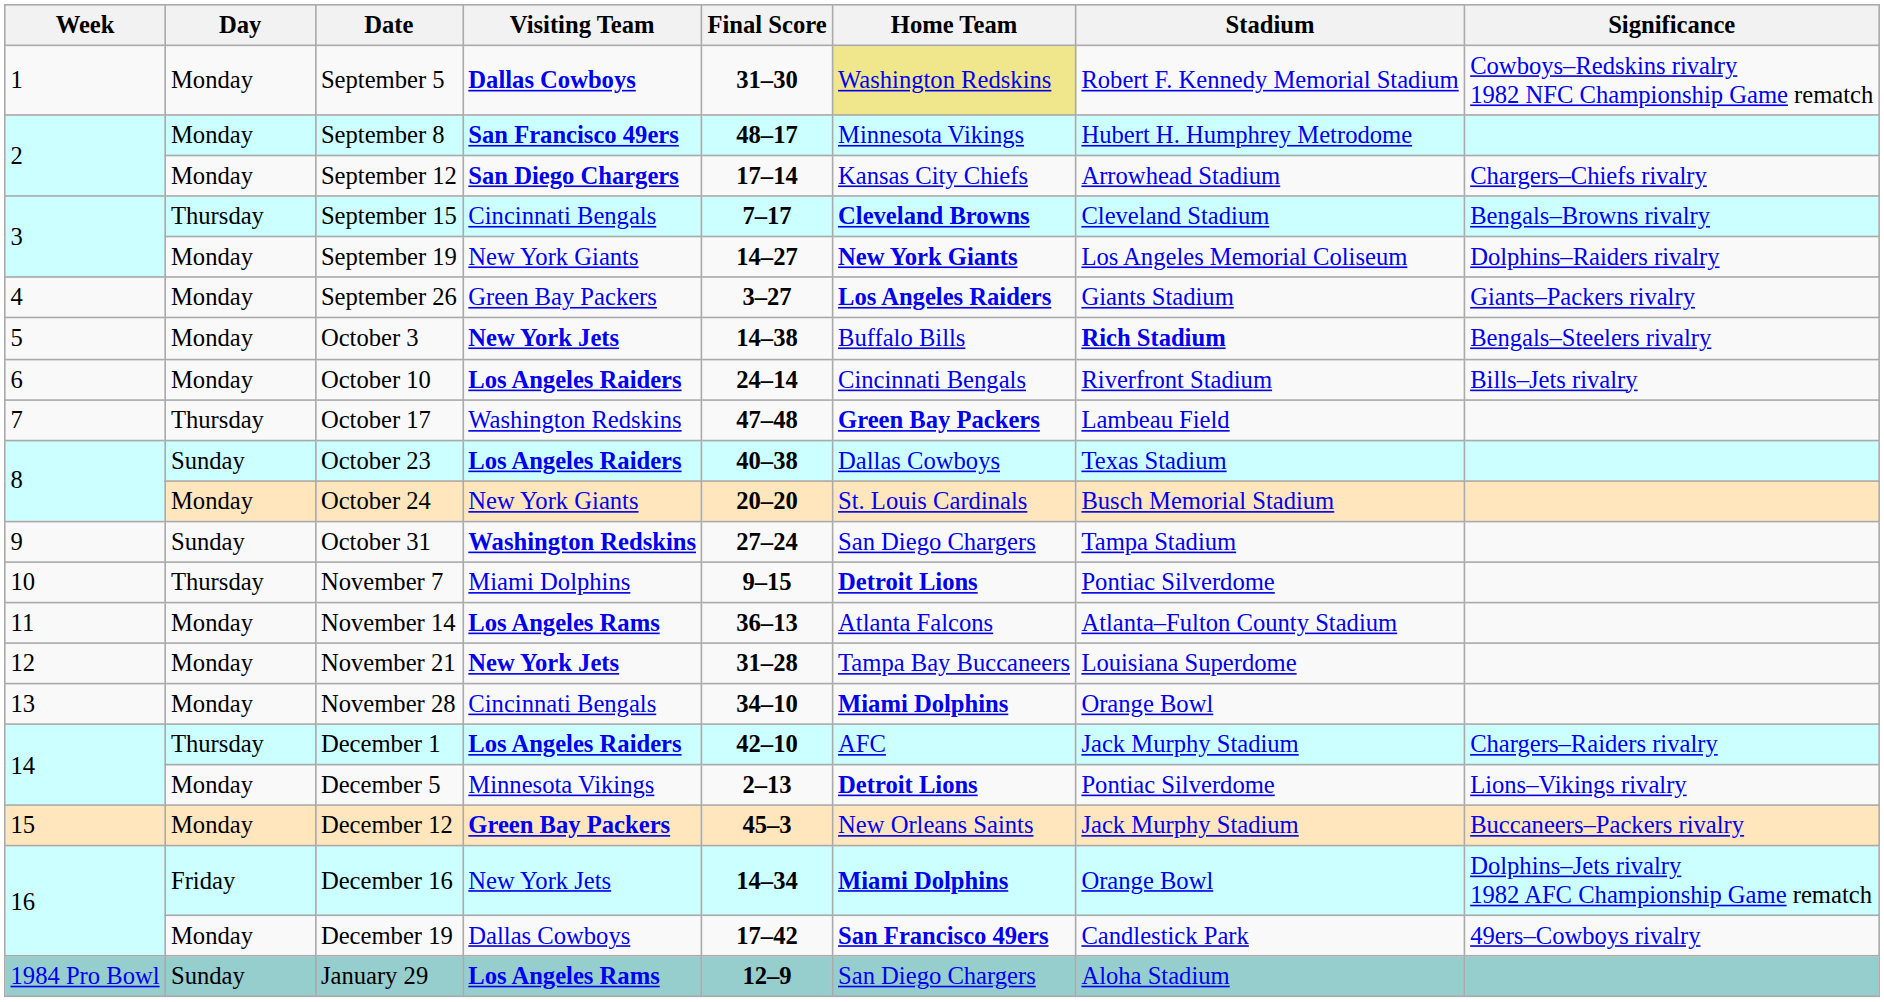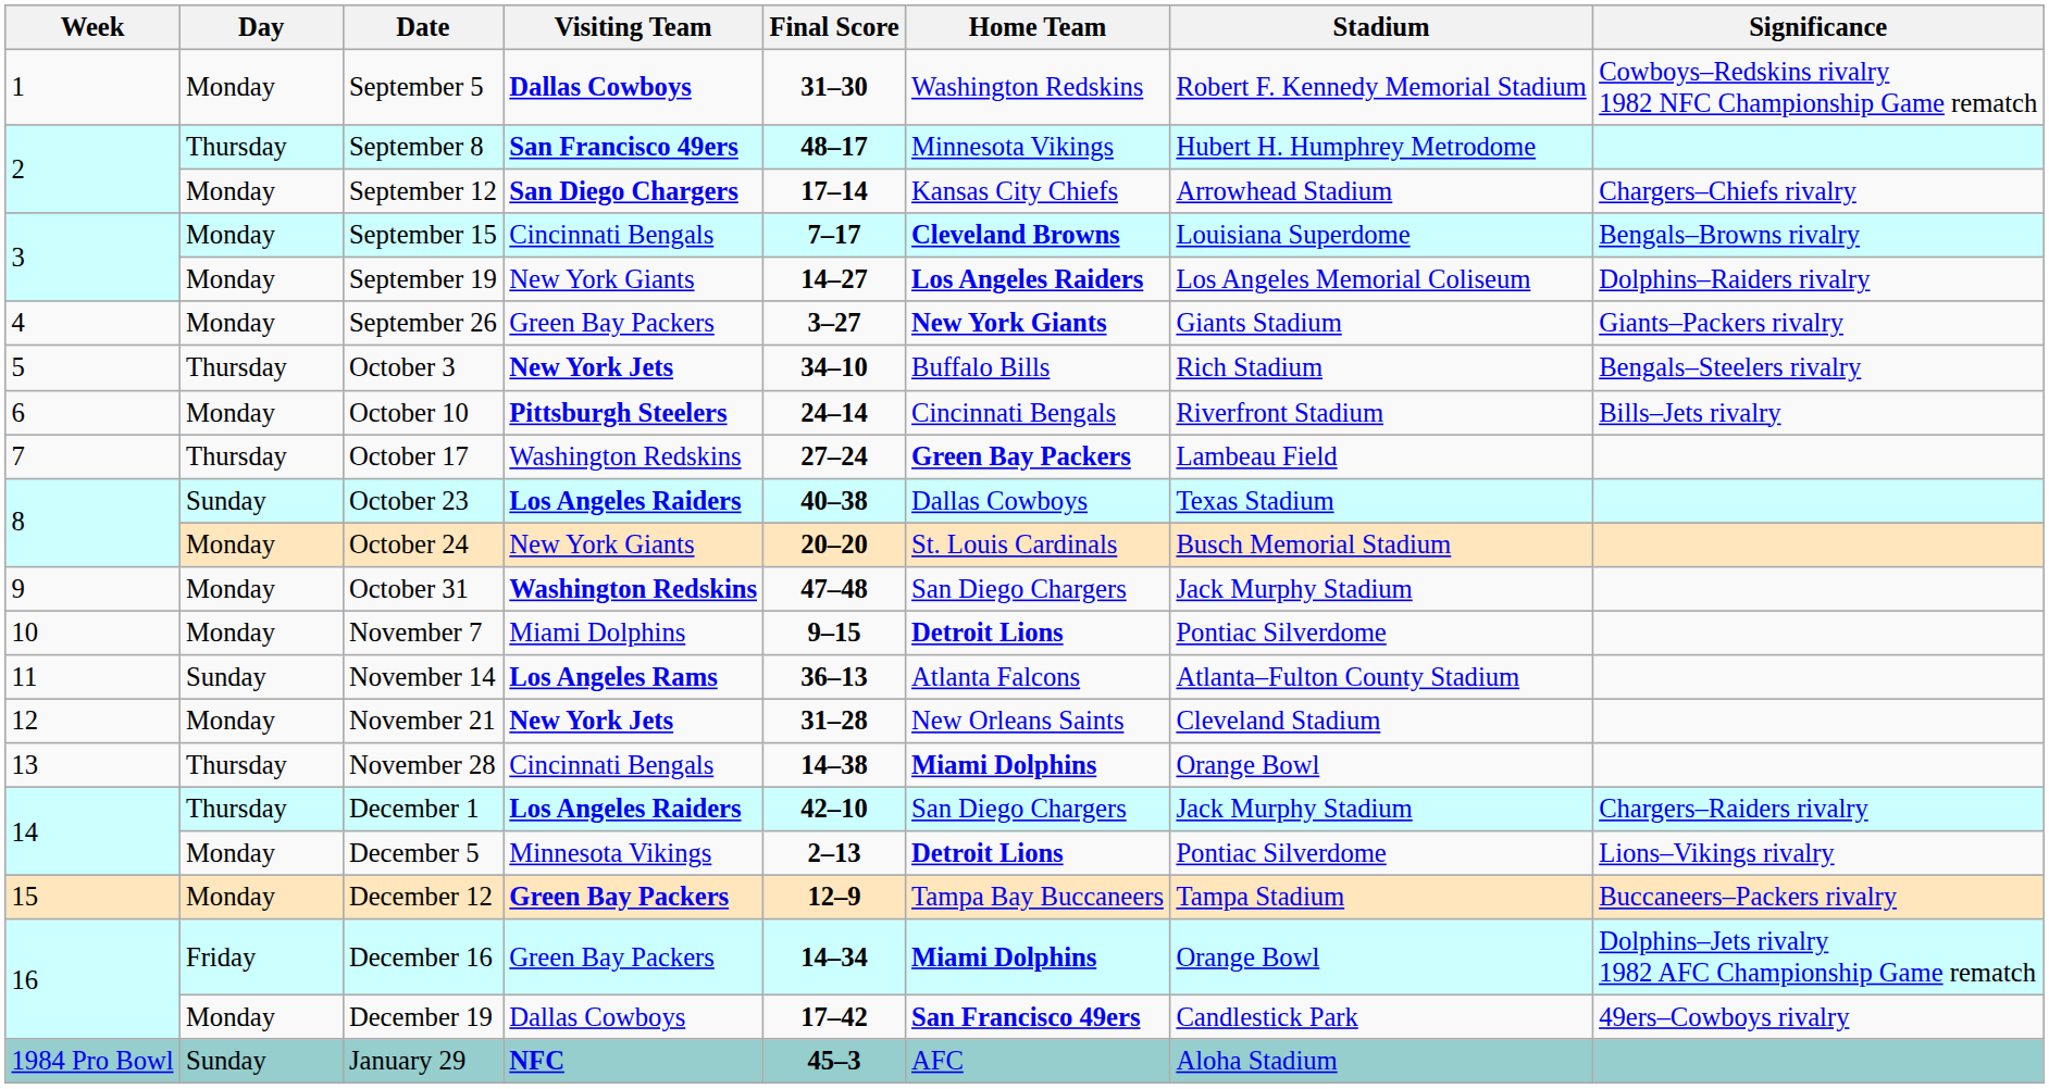 <table class="wikitable" style="font-size: 95%;">
 <tr>
 <th>Week</th>
 <th width="8%">Day</th>
 <th>Date</th>
 <th>Visiting Team</th>
 <th>Final Score</th>
 <th>Home Team</th>
 <th>Stadium</th>
 <th>Significance</th>
 </tr>
 <tr>
 <td>1</td>
 <td>Monday</td>
 <td>September 5</td>
 <td><strong><a href='#'>Dallas Cowboys</a></strong></td>
 <td align="center"><strong>31–30</strong></td>
-<td style="background: khaki;"><a href='#'>Washington Redskins</a></td>
+<td><a href='#'>Washington Redskins</a></td>
 <td><a href='#'>Robert F. Kennedy Memorial Stadium</a></td>
 <td><a href='#'>Cowboys–Redskins rivalry</a><br><a href='#'>1982 NFC Championship Game</a> rematch</td>
 </tr>
 <tr bgcolor="#CCFFFF">
 <td rowspan="2">2</td>
-<td>Monday</td>
+<td>Thursday</td>
 <td>September 8</td>
 <td><strong><a href='#'>San Francisco 49ers</a></strong></td>
 <td align="center"><strong>48–17</strong></td>
 <td><a href='#'>Minnesota Vikings</a></td>
 <td><a href='#'>Hubert H. Humphrey Metrodome</a></td>
 <td></td>
 </tr>
 <tr>
 <td>Monday</td>
 <td>September 12</td>
 <td><strong><a href='#'>San Diego Chargers</a></strong></td>
 <td align="center"><strong>17–14</strong></td>
 <td><a href='#'>Kansas City Chiefs</a></td>
 <td><a href='#'>Arrowhead Stadium</a></td>
 <td><a href='#'>Chargers–Chiefs rivalry</a></td>
 </tr>
 <tr bgcolor="#CCFFFF">
 <td rowspan="2">3</td>
-<td>Thursday</td>
+<td>Monday</td>
 <td>September 15</td>
 <td><a href='#'>Cincinnati Bengals</a></td>
 <td align="center"><strong>7–17</strong></td>
 <td><strong><a href='#'>Cleveland Browns</a></strong></td>
-<td><a href='#'>Cleveland Stadium</a></td>
+<td><a href='#'>Louisiana Superdome</a></td>
 <td><a href='#'>Bengals–Browns rivalry</a></td>
 </tr>
 <tr>
 <td>Monday</td>
 <td>September 19</td>
 <td><a href='#'>New York Giants</a></td>
 <td align="center"><strong>14–27</strong></td>
-<td><strong><a href='#'>New York Giants</a></strong></td>
+<td><strong><a href='#'>Los Angeles Raiders</a></strong></td>
 <td><a href='#'>Los Angeles Memorial Coliseum</a></td>
 <td><a href='#'>Dolphins–Raiders rivalry</a></td>
 </tr>
 <tr>
 <td>4</td>
 <td>Monday</td>
 <td>September 26</td>
 <td><a href='#'>Green Bay Packers</a></td>
 <td align="center"><strong>3–27</strong></td>
-<td><strong><a href='#'>Los Angeles Raiders</a></strong></td>
+<td><strong><a href='#'>New York Giants</a></strong></td>
 <td><a href='#'>Giants Stadium</a></td>
 <td><a href='#'>Giants–Packers rivalry</a></td>
 </tr>
 <tr>
 <td>5</td>
-<td>Monday</td>
+<td>Thursday</td>
 <td>October 3</td>
 <td><strong><a href='#'>New York Jets</a></strong></td>
-<td align="center"><strong>14–38</strong></td>
+<td align="center"><strong>34–10</strong></td>
 <td><a href='#'>Buffalo Bills</a></td>
-<td><strong><a href='#'>Rich Stadium</a></strong></td>
+<td><a href='#'>Rich Stadium</a></td>
 <td><a href='#'>Bengals–Steelers rivalry</a></td>
 </tr>
 <tr>
 <td>6</td>
 <td>Monday</td>
 <td>October 10</td>
-<td><strong><a href='#'>Los Angeles Raiders</a></strong></td>
+<td><strong><a href='#'>Pittsburgh Steelers</a></strong></td>
 <td align="center"><strong>24–14</strong></td>
 <td><a href='#'>Cincinnati Bengals</a></td>
 <td><a href='#'>Riverfront Stadium</a></td>
 <td><a href='#'>Bills–Jets rivalry</a></td>
 </tr>
 <tr>
 <td>7</td>
 <td>Thursday</td>
 <td>October 17</td>
 <td><a href='#'>Washington Redskins</a></td>
-<td align="center"><strong>47–48</strong></td>
+<td align="center"><strong>27–24</strong></td>
 <td><strong><a href='#'>Green Bay Packers</a></strong></td>
 <td><a href='#'>Lambeau Field</a></td>
 <td></td>
 </tr>
 <tr bgcolor="#CCFFFF">
 <td rowspan="2">8</td>
 <td>Sunday</td>
 <td>October 23</td>
 <td><strong><a href='#'>Los Angeles Raiders</a></strong></td>
 <td align="center"><strong>40–38</strong></td>
 <td><a href='#'>Dallas Cowboys</a></td>
 <td><a href='#'>Texas Stadium</a></td>
 <td></td>
 </tr>
 <tr bgcolor="#FFE6BD">
 <td>Monday</td>
 <td>October 24</td>
 <td><a href='#'>New York Giants</a></td>
 <td align="center"><strong>20–20</strong></td>
 <td><a href='#'>St. Louis Cardinals</a></td>
 <td><a href='#'>Busch Memorial Stadium</a></td>
 <td></td>
 </tr>
 <tr>
 <td>9</td>
-<td>Sunday</td>
+<td>Monday</td>
 <td>October 31</td>
 <td><strong><a href='#'>Washington Redskins</a></strong></td>
-<td align="center"><strong>27–24</strong></td>
+<td align="center"><strong>47–48</strong></td>
 <td><a href='#'>San Diego Chargers</a></td>
-<td><a href='#'>Tampa Stadium</a></td>
+<td><a href='#'>Jack Murphy Stadium</a></td>
 <td></td>
 </tr>
 <tr>
 <td>10</td>
-<td>Thursday</td>
+<td>Monday</td>
 <td>November 7</td>
 <td><a href='#'>Miami Dolphins</a></td>
 <td align="center"><strong>9–15</strong></td>
 <td><strong><a href='#'>Detroit Lions</a></strong></td>
 <td><a href='#'>Pontiac Silverdome</a></td>
 <td></td>
 </tr>
 <tr>
 <td>11</td>
-<td>Monday</td>
+<td>Sunday</td>
 <td>November 14</td>
 <td><strong><a href='#'>Los Angeles Rams</a></strong></td>
 <td align="center"><strong>36–13</strong></td>
 <td><a href='#'>Atlanta Falcons</a></td>
 <td><a href='#'>Atlanta–Fulton County Stadium</a></td>
 <td></td>
 </tr>
 <tr>
 <td>12</td>
 <td>Monday</td>
 <td>November 21</td>
 <td><strong><a href='#'>New York Jets</a></strong></td>
 <td align="center"><strong>31–28</strong></td>
-<td><a href='#'>Tampa Bay Buccaneers</a></td>
-<td><a href='#'>Louisiana Superdome</a></td>
+<td><a href='#'>New Orleans Saints</a></td>
+<td><a href='#'>Cleveland Stadium</a></td>
 <td></td>
 </tr>
 <tr>
 <td>13</td>
-<td>Monday</td>
+<td>Thursday</td>
 <td>November 28</td>
 <td><a href='#'>Cincinnati Bengals</a></td>
-<td align="center"><strong>34–10</strong></td>
+<td align="center"><strong>14–38</strong></td>
 <td><strong><a href='#'>Miami Dolphins</a></strong></td>
 <td><a href='#'>Orange Bowl</a></td>
 <td></td>
 </tr>
 <tr bgcolor="#CCFFFF">
 <td rowspan="2">14</td>
 <td>Thursday</td>
 <td>December 1</td>
 <td><strong><a href='#'>Los Angeles Raiders</a></strong></td>
 <td align="center"><strong>42–10</strong></td>
-<td><a href='#'>AFC</a></td>
+<td><a href='#'>San Diego Chargers</a></td>
 <td><a href='#'>Jack Murphy Stadium</a></td>
 <td><a href='#'>Chargers–Raiders rivalry</a></td>
 </tr>
 <tr>
 <td>Monday</td>
 <td>December 5</td>
 <td><a href='#'>Minnesota Vikings</a></td>
 <td align="center"><strong>2–13</strong></td>
 <td><strong><a href='#'>Detroit Lions</a></strong></td>
 <td><a href='#'>Pontiac Silverdome</a></td>
 <td><a href='#'>Lions–Vikings rivalry</a></td>
 </tr>
 <tr bgcolor="#FFE6BD">
 <td>15</td>
 <td>Monday</td>
 <td>December 12</td>
 <td><strong><a href='#'>Green Bay Packers</a></strong></td>
-<td align="center"><strong>45–3</strong></td>
-<td><a href='#'>New Orleans Saints</a></td>
-<td><a href='#'>Jack Murphy Stadium</a></td>
+<td align="center"><strong>12–9</strong></td>
+<td><a href='#'>Tampa Bay Buccaneers</a></td>
+<td><a href='#'>Tampa Stadium</a></td>
 <td><a href='#'>Buccaneers–Packers rivalry</a></td>
 </tr>
 <tr bgcolor="#CCFFFF">
 <td rowspan="2">16</td>
 <td>Friday</td>
 <td>December 16</td>
-<td><a href='#'>New York Jets</a></td>
+<td><a href='#'>Green Bay Packers</a></td>
 <td align="center"><strong>14–34</strong></td>
 <td><strong><a href='#'>Miami Dolphins</a></strong></td>
 <td><a href='#'>Orange Bowl</a></td>
 <td><a href='#'>Dolphins–Jets rivalry</a><br><a href='#'>1982 AFC Championship Game</a> rematch</td>
 </tr>
 <tr>
 <td>Monday</td>
 <td>December 19</td>
 <td><a href='#'>Dallas Cowboys</a></td>
 <td align="center"><strong>17–42</strong></td>
 <td><strong><a href='#'>San Francisco 49ers</a></strong></td>
 <td><a href='#'>Candlestick Park</a></td>
 <td><a href='#'>49ers–Cowboys rivalry</a></td>
 </tr>
 <tr bgcolor="#96CDCD">
 <td><a href='#'>1984 Pro Bowl</a></td>
 <td>Sunday</td>
 <td>January 29</td>
-<td><strong><a href='#'>Los Angeles Rams</a></strong></td>
-<td align="center"><strong>12–9</strong></td>
-<td><a href='#'>San Diego Chargers</a></td>
+<td><strong><a href='#'>NFC</a></strong></td>
+<td align="center"><strong>45–3</strong></td>
+<td><a href='#'>AFC</a></td>
 <td><a href='#'>Aloha Stadium</a></td>
 <td></td>
 </tr>
 </table>
